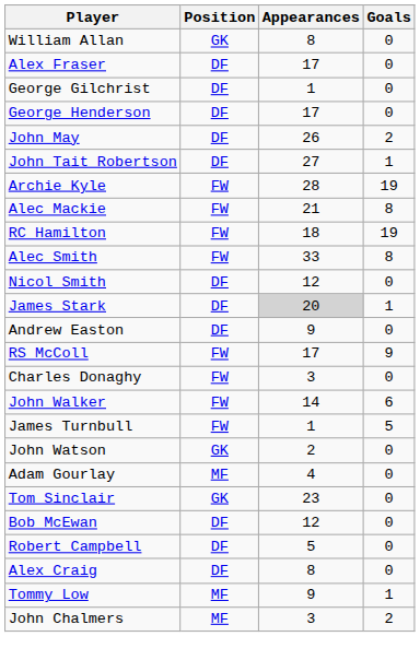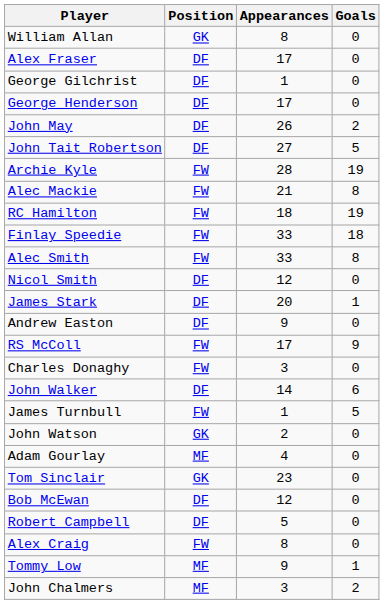 <table class="wikitable sortable" style="text-align: center;">
 <tr>
 <th>Player</th>
 <th>Position</th>
 <th>Appearances</th>
 <th>Goals</th>
 </tr>
 <tr>
 <td align="left"> William Allan</td>
 <td><a href='#'>GK</a></td>
 <td>8</td>
 <td>0</td>
 </tr>
 <tr>
 <td align="left"> <a href='#'>Alex Fraser</a></td>
 <td><a href='#'>DF</a></td>
 <td>17</td>
 <td>0</td>
 </tr>
 <tr>
 <td align="left"> George Gilchrist</td>
 <td><a href='#'>DF</a></td>
 <td>1</td>
 <td>0</td>
 </tr>
 <tr>
 <td align="left"> <a href='#'>George Henderson</a></td>
 <td><a href='#'>DF</a></td>
 <td>17</td>
 <td>0</td>
 </tr>
 <tr>
 <td align="left"> <a href='#'>John May</a></td>
 <td><a href='#'>DF</a></td>
 <td>26</td>
 <td>2</td>
 </tr>
 <tr>
 <td align="left"> <a href='#'>John Tait Robertson</a></td>
 <td><a href='#'>DF</a></td>
 <td>27</td>
-<td>1</td>
+<td>5</td>
 </tr>
 <tr>
 <td align="left"> <a href='#'>Archie Kyle</a></td>
 <td><a href='#'>FW</a></td>
 <td>28</td>
 <td>19</td>
 </tr>
 <tr>
 <td align="left"> <a href='#'>Alec Mackie</a></td>
 <td><a href='#'>FW</a></td>
 <td>21</td>
 <td>8</td>
 </tr>
 <tr>
 <td align="left"> <a href='#'>RC Hamilton</a></td>
 <td><a href='#'>FW</a></td>
 <td>18</td>
 <td>19</td>
 </tr>
 <tr>
+<td align="left"> <a href='#'>Finlay Speedie</a></td>
+<td><a href='#'>FW</a></td>
+<td>33</td>
+<td>18</td>
+</tr>
+<tr>
 <td align="left"> <a href='#'>Alec Smith</a></td>
 <td><a href='#'>FW</a></td>
 <td>33</td>
 <td>8</td>
 </tr>
 <tr>
 <td align="left"> <a href='#'>Nicol Smith</a></td>
 <td><a href='#'>DF</a></td>
 <td>12</td>
 <td>0</td>
 </tr>
 <tr>
 <td align="left"> <a href='#'>James Stark</a></td>
 <td><a href='#'>DF</a></td>
-<td style="background: lightgrey;">20</td>
+<td>20</td>
 <td>1</td>
 </tr>
 <tr>
 <td align="left"> Andrew Easton</td>
 <td><a href='#'>DF</a></td>
 <td>9</td>
 <td>0</td>
 </tr>
 <tr>
 <td align="left"> <a href='#'>RS McColl</a></td>
 <td><a href='#'>FW</a></td>
 <td>17</td>
 <td>9</td>
 </tr>
 <tr>
 <td align="left"> Charles Donaghy</td>
 <td><a href='#'>FW</a></td>
 <td>3</td>
 <td>0</td>
 </tr>
 <tr>
 <td align="left"> <a href='#'>John Walker</a></td>
-<td><a href='#'>FW</a></td>
+<td><a href='#'>DF</a></td>
 <td>14</td>
 <td>6</td>
 </tr>
 <tr>
 <td align="left"> James Turnbull</td>
 <td><a href='#'>FW</a></td>
 <td>1</td>
 <td>5</td>
 </tr>
 <tr>
 <td align="left"> John Watson</td>
 <td><a href='#'>GK</a></td>
 <td>2</td>
 <td>0</td>
 </tr>
 <tr>
 <td align="left"> Adam Gourlay</td>
 <td><a href='#'>MF</a></td>
 <td>4</td>
 <td>0</td>
 </tr>
 <tr>
 <td align="left"> <a href='#'>Tom Sinclair</a></td>
 <td><a href='#'>GK</a></td>
 <td>23</td>
 <td>0</td>
 </tr>
 <tr>
 <td align="left"> <a href='#'>Bob McEwan</a></td>
 <td><a href='#'>DF</a></td>
 <td>12</td>
 <td>0</td>
 </tr>
 <tr>
 <td align="left"> <a href='#'>Robert Campbell</a></td>
 <td><a href='#'>DF</a></td>
 <td>5</td>
 <td>0</td>
 </tr>
 <tr>
 <td align="left"> <a href='#'>Alex Craig</a></td>
-<td><a href='#'>DF</a></td>
+<td><a href='#'>FW</a></td>
 <td>8</td>
 <td>0</td>
 </tr>
 <tr>
 <td align="left"> <a href='#'>Tommy Low</a></td>
 <td><a href='#'>MF</a></td>
 <td>9</td>
 <td>1</td>
 </tr>
 <tr>
 <td align="left"> John Chalmers</td>
 <td><a href='#'>MF</a></td>
 <td>3</td>
 <td>2</td>
 </tr>
 </table>
